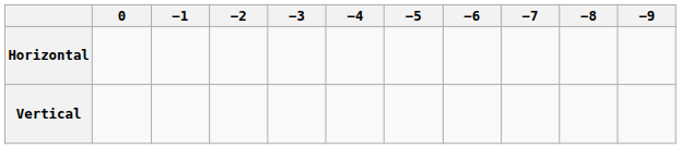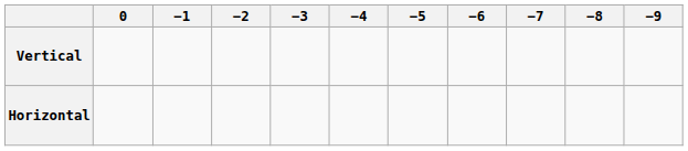 <table class="wikitable" border="1" style="text-align:center">
 <tr>
 <th> </th>
 <th style="width:50px">0</th>
 <th style="width:50px">−1</th>
 <th style="width:50px">−2</th>
 <th style="width:50px">−3</th>
 <th style="width:50px">−4</th>
 <th style="width:50px">−5</th>
 <th style="width:50px">−6</th>
 <th style="width:50px">−7</th>
 <th style="width:50px">−8</th>
 <th style="width:50px">−9</th>
 </tr>
 <tr>
+<th style="height:50px">Vertical</th>
+<td> </td>
+<td></td>
+<td></td>
+<td></td>
+<td></td>
+<td></td>
+<td></td>
+<td></td>
+<td></td>
+<td></td>
+</tr>
+<tr>
 <th style="height:50px">Horizontal</th>
 <td> </td>
 <td></td>
 <td></td>
 <td></td>
 <td></td>
 <td></td>
 <td></td>
 <td></td>
 <td></td>
 <td></td>
 </tr>
-<tr>
-<th style="height:50px">Vertical</th>
-<td> </td>
-<td></td>
-<td></td>
-<td></td>
-<td></td>
-<td></td>
-<td></td>
-<td></td>
-<td></td>
-<td></td>
-</tr>
 </table>
